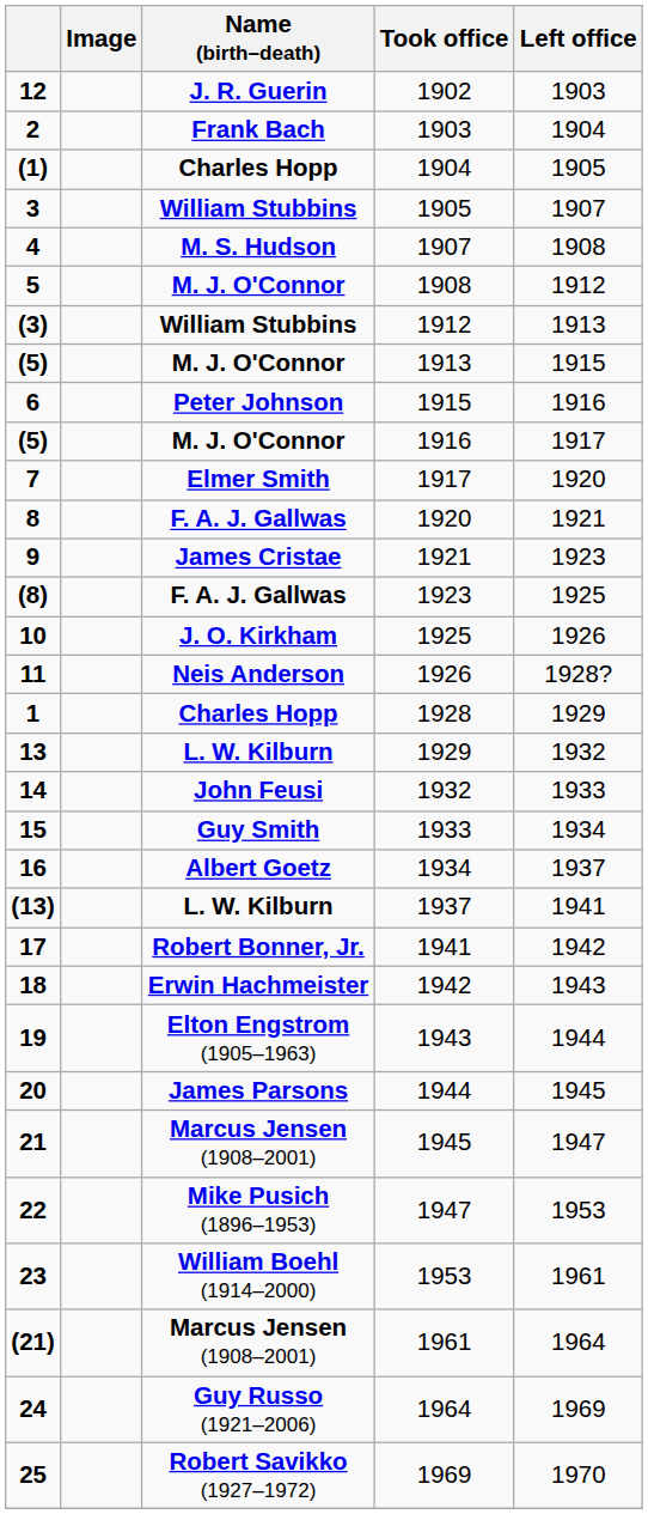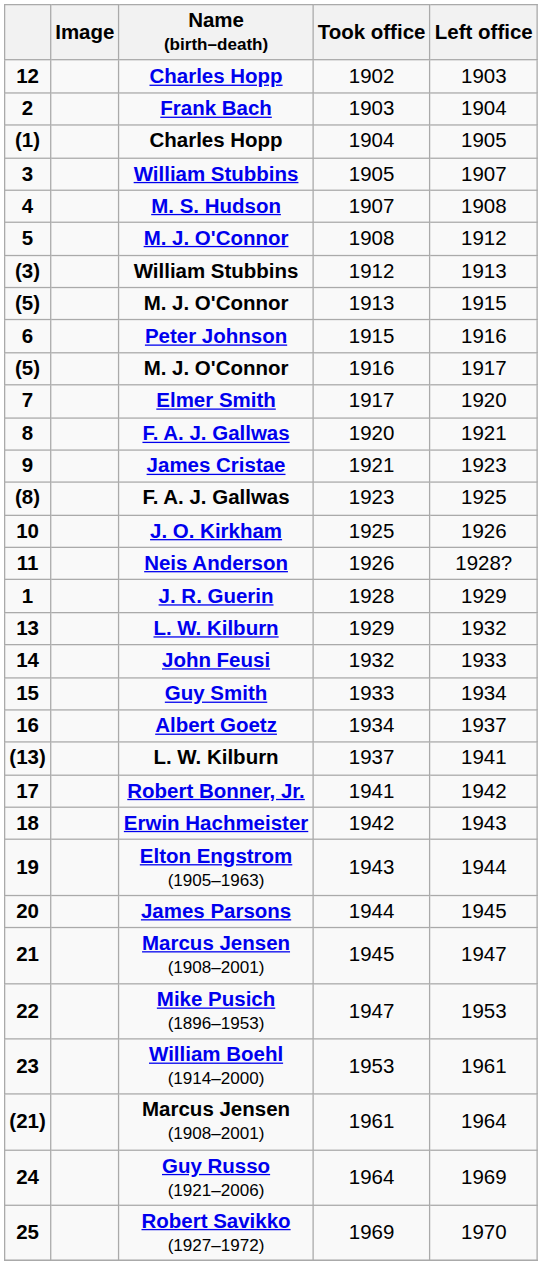 <table class="wikitable" style="text-align:center">
 <tr>
 <th></th>
 <th>Image</th>
 <th>Name<br><small>(birth–death)</small></th>
 <th>Took office</th>
 <th>Left office</th>
 </tr>
 <tr>
 <td><strong>12</strong></td>
 <td></td>
-<td><strong><a href='#'>J. R. Guerin</a></strong></td>
+<td><strong><a href='#'>Charles Hopp</a></strong></td>
 <td>1902</td>
 <td>1903</td>
 </tr>
 <tr>
 <td><strong>2</strong></td>
 <td></td>
 <td><strong><a href='#'>Frank Bach</a></strong></td>
 <td>1903</td>
 <td>1904</td>
 </tr>
 <tr>
 <td><strong>(1)</strong></td>
 <td></td>
 <td><strong>Charles Hopp</strong></td>
 <td>1904</td>
 <td>1905</td>
 </tr>
 <tr>
 <td><strong>3</strong></td>
 <td></td>
 <td><strong><a href='#'>William Stubbins</a></strong></td>
 <td>1905</td>
 <td>1907</td>
 </tr>
 <tr>
 <td><strong>4</strong></td>
 <td></td>
 <td><strong><a href='#'>M. S. Hudson</a></strong></td>
 <td>1907</td>
 <td>1908</td>
 </tr>
 <tr>
 <td><strong>5</strong></td>
 <td></td>
 <td><strong><a href='#'>M. J. O'Connor</a></strong></td>
 <td>1908</td>
 <td>1912</td>
 </tr>
 <tr>
 <td><strong>(3)</strong></td>
 <td></td>
 <td><strong>William Stubbins</strong></td>
 <td>1912</td>
 <td>1913</td>
 </tr>
 <tr>
 <td><strong>(5)</strong></td>
 <td></td>
 <td><strong>M. J. O'Connor</strong></td>
 <td>1913</td>
 <td>1915</td>
 </tr>
 <tr>
 <td><strong>6</strong></td>
 <td></td>
 <td><strong><a href='#'>Peter Johnson</a></strong></td>
 <td>1915</td>
 <td>1916</td>
 </tr>
 <tr>
 <td><strong>(5)</strong></td>
 <td></td>
 <td><strong>M. J. O'Connor</strong></td>
 <td>1916</td>
 <td>1917</td>
 </tr>
 <tr>
 <td><strong>7</strong></td>
 <td></td>
 <td><strong><a href='#'>Elmer Smith</a></strong></td>
 <td>1917</td>
 <td>1920</td>
 </tr>
 <tr>
 <td><strong>8</strong></td>
 <td></td>
 <td><strong><a href='#'>F. A. J. Gallwas</a></strong></td>
 <td>1920</td>
 <td>1921</td>
 </tr>
 <tr>
 <td><strong>9</strong></td>
 <td></td>
 <td><strong><a href='#'>James Cristae</a></strong></td>
 <td>1921</td>
 <td>1923</td>
 </tr>
 <tr>
 <td><strong>(8)</strong></td>
 <td></td>
 <td><strong>F. A. J. Gallwas</strong></td>
 <td>1923</td>
 <td>1925</td>
 </tr>
 <tr>
 <td><strong>10</strong></td>
 <td></td>
 <td><strong><a href='#'>J. O. Kirkham</a></strong></td>
 <td>1925</td>
 <td>1926</td>
 </tr>
 <tr>
 <td><strong>11</strong></td>
 <td></td>
 <td><strong><a href='#'>Neis Anderson</a></strong></td>
 <td>1926</td>
 <td>1928?</td>
 </tr>
 <tr>
 <td><strong>1</strong></td>
 <td></td>
-<td><strong><a href='#'>Charles Hopp</a></strong></td>
+<td><strong><a href='#'>J. R. Guerin</a></strong></td>
 <td>1928</td>
 <td>1929</td>
 </tr>
 <tr>
 <td><strong>13</strong></td>
 <td></td>
 <td><strong><a href='#'>L. W. Kilburn</a></strong></td>
 <td>1929</td>
 <td>1932</td>
 </tr>
 <tr>
 <td><strong>14</strong></td>
 <td></td>
 <td><strong><a href='#'>John Feusi</a></strong></td>
 <td>1932</td>
 <td>1933</td>
 </tr>
 <tr>
 <td><strong>15</strong></td>
 <td></td>
 <td><strong><a href='#'>Guy Smith</a></strong></td>
 <td>1933</td>
 <td>1934</td>
 </tr>
 <tr>
 <td><strong>16</strong></td>
 <td></td>
 <td><strong><a href='#'>Albert Goetz</a></strong></td>
 <td>1934</td>
 <td>1937</td>
 </tr>
 <tr>
 <td><strong>(13)</strong></td>
 <td></td>
 <td><strong>L. W. Kilburn</strong></td>
 <td>1937</td>
 <td>1941</td>
 </tr>
 <tr>
 <td><strong>17</strong></td>
 <td></td>
 <td><strong><a href='#'>Robert Bonner, Jr.</a></strong></td>
 <td>1941</td>
 <td>1942</td>
 </tr>
 <tr>
 <td><strong>18</strong></td>
 <td></td>
 <td><strong><a href='#'>Erwin Hachmeister</a></strong></td>
 <td>1942</td>
 <td>1943</td>
 </tr>
 <tr>
 <td><strong>19</strong></td>
 <td></td>
 <td><strong><a href='#'>Elton Engstrom</a></strong><br><small>(1905–1963)</small></td>
 <td>1943</td>
 <td>1944</td>
 </tr>
 <tr>
 <td><strong>20</strong></td>
 <td></td>
 <td><strong><a href='#'>James Parsons</a></strong></td>
 <td>1944</td>
 <td>1945</td>
 </tr>
 <tr>
 <td><strong>21</strong></td>
 <td></td>
 <td><strong><a href='#'>Marcus Jensen</a></strong><br><small>(1908–2001)</small></td>
 <td>1945</td>
 <td>1947</td>
 </tr>
 <tr>
 <td><strong>22</strong></td>
 <td></td>
 <td><strong><a href='#'>Mike Pusich</a></strong><br><small>(1896–1953)</small></td>
 <td>1947</td>
 <td>1953</td>
 </tr>
 <tr>
 <td><strong>23</strong></td>
 <td></td>
 <td><strong><a href='#'>William Boehl</a></strong><br><small>(1914–2000)</small></td>
 <td>1953</td>
 <td>1961</td>
 </tr>
 <tr>
 <td><strong>(21)</strong></td>
 <td></td>
 <td><strong>Marcus Jensen</strong><br><small>(1908–2001)</small></td>
 <td>1961</td>
 <td>1964</td>
 </tr>
 <tr>
 <td><strong>24</strong></td>
 <td></td>
 <td><strong><a href='#'>Guy Russo</a></strong><br><small>(1921–2006)</small></td>
 <td>1964</td>
 <td>1969</td>
 </tr>
 <tr>
 <td><strong>25</strong></td>
 <td></td>
 <td><strong><a href='#'>Robert Savikko</a></strong><br><small>(1927–1972)</small></td>
 <td>1969</td>
 <td>1970</td>
 </tr>
 <tr>
 </tr>
 </table>
